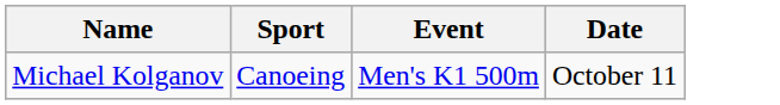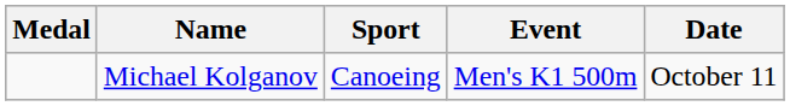 <table class="wikitable sortable" style="font-size:95%">
 <tr>
+<th>Medal</th>
 <th>Name</th>
 <th>Sport</th>
 <th>Event</th>
 <th>Date</th>
 </tr>
 <tr>
+<td></td>
 <td><a href='#'>Michael Kolganov</a></td>
 <td><a href='#'>Canoeing</a></td>
 <td><a href='#'>Men's K1 500m</a></td>
 <td>October 11</td>
 </tr>
 </table>
